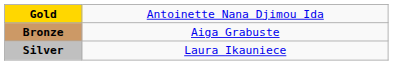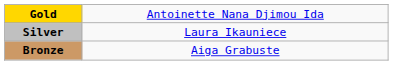 <table class="wikitable" style=" text-align:center; " width="35%">
 <tr>
 <td bgcolor="gold"><strong>Gold</strong></td>
 <td><a href='#'>Antoinette Nana Djimou Ida</a><br><small><em></em></small></td>
 </tr>
 <tr>
+<td bgcolor="silver"><strong>Silver</strong></td>
+<td><a href='#'>Laura Ikauniece</a><br><small><em></em></small></td>
+</tr>
+<tr>
 <td bgcolor="CC9966"><strong>Bronze</strong></td>
 <td><a href='#'>Aiga Grabuste</a><br><small><em></em></small></td>
 </tr>
-<tr>
-<td bgcolor="silver"><strong>Silver</strong></td>
-<td><a href='#'>Laura Ikauniece</a><br><small><em></em></small></td>
-</tr>
 </table>
